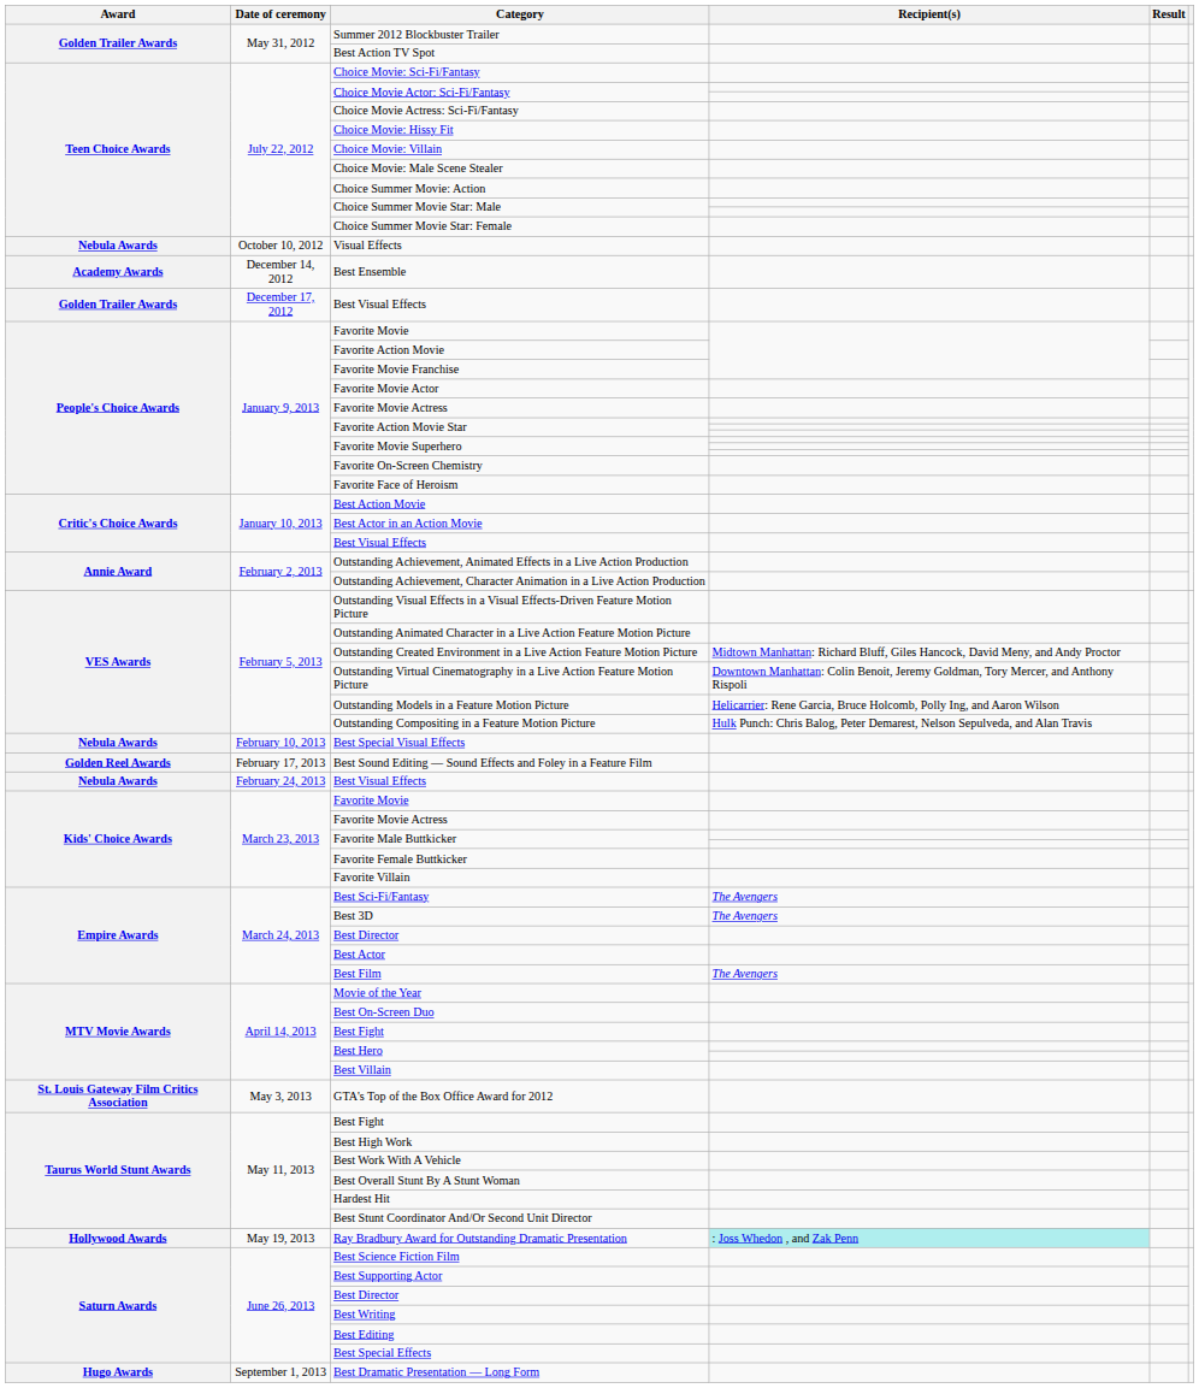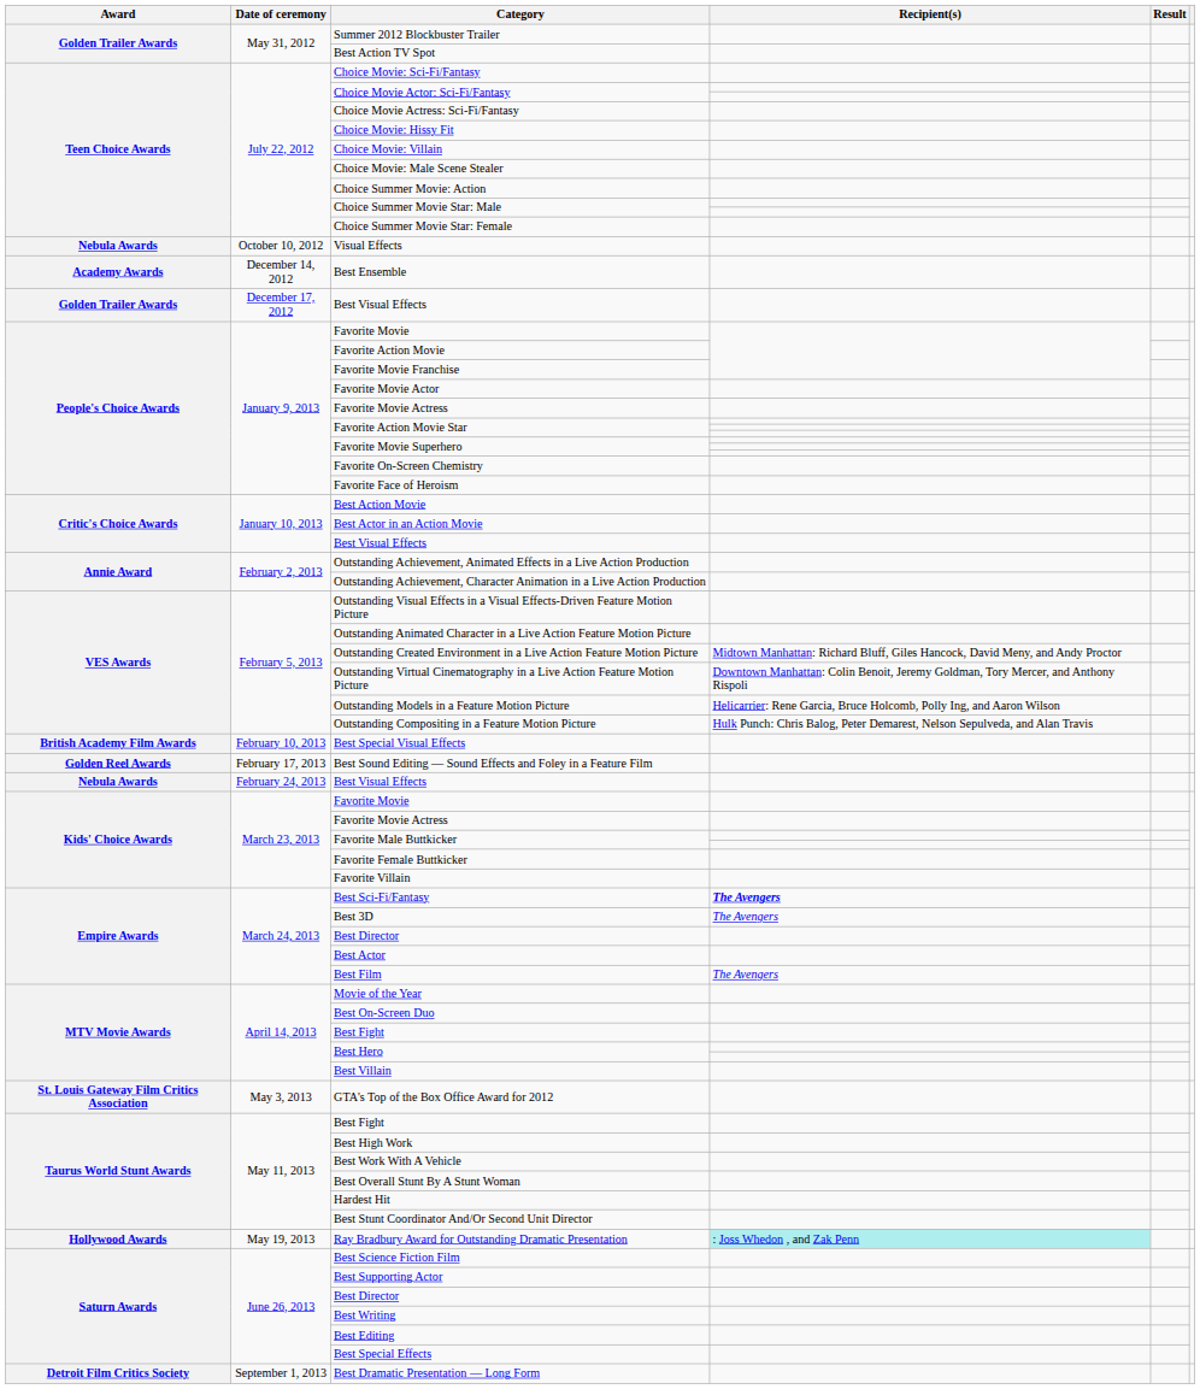 <table class="wikitable plainrowheaders sortable" style="width: 99%;">
 <tr>
 <th scope="col">Award</th>
 <th scope="col">Date of ceremony</th>
 <th scope="col">Category</th>
 <th scope="col">Recipient(s)</th>
 <th scope="col">Result</th>
 <th scope="col" class="unsortable"></th>
 </tr>
 <tr>
 <th scope="row" rowspan="2" style="text-align:center;"><a href='#'>Golden Trailer Awards</a></th>
 <td rowspan="2" style="text-align:center;">May 31, 2012</td>
 <td>Summer 2012 Blockbuster Trailer</td>
 <td></td>
 <td></td>
 <td rowspan="2" style="text-align:center;"><br></td>
 </tr>
 <tr>
 <td>Best Action TV Spot</td>
 <td></td>
 <td></td>
 </tr>
 <tr>
 <th scope="row" rowspan="11" style="text-align:center;"><a href='#'>Teen Choice Awards</a></th>
 <td rowspan="11" style="text-align:center;"><a href='#'>July 22, 2012</a></td>
 <td><a href='#'>Choice Movie: Sci-Fi/Fantasy</a></td>
 <td></td>
 <td></td>
 <td rowspan="11" style="text-align:center;"><br><br></td>
 </tr>
 <tr>
 <td rowspan=2><a href='#'>Choice Movie Actor: Sci-Fi/Fantasy</a></td>
 <td></td>
 <td></td>
 </tr>
 <tr>
 <td></td>
 <td></td>
 </tr>
 <tr>
 <td>Choice Movie Actress: Sci-Fi/Fantasy</td>
 <td></td>
 <td></td>
 </tr>
 <tr>
 <td><a href='#'>Choice Movie: Hissy Fit</a></td>
 <td></td>
 <td></td>
 </tr>
 <tr>
 <td><a href='#'>Choice Movie: Villain</a></td>
 <td></td>
 <td></td>
 </tr>
 <tr>
 <td>Choice Movie: Male Scene Stealer</td>
 <td></td>
 <td></td>
 </tr>
 <tr>
 <td>Choice Summer Movie: Action</td>
 <td></td>
 <td></td>
 </tr>
 <tr>
 <td rowspan=2>Choice Summer Movie Star: Male</td>
 <td></td>
 <td></td>
 </tr>
 <tr>
 <td> </td>
 <td></td>
 </tr>
 <tr>
 <td>Choice Summer Movie Star: Female</td>
 <td></td>
 <td></td>
 </tr>
 <tr>
 <th scope="row" style="text-align:center;"><a href='#'>Nebula Awards</a></th>
 <td style="text-align:center;">October 10, 2012</td>
 <td>Visual Effects</td>
 <td></td>
 <td></td>
 <td style="text-align:center;"></td>
 </tr>
 <tr>
 <th scope="row" style="text-align:center;"><a href='#'>Academy Awards</a></th>
 <td style="text-align:center;">December 14, 2012</td>
 <td>Best Ensemble</td>
 <td></td>
 <td></td>
 <td style="text-align:center;"></td>
 </tr>
 <tr>
 <th scope="row" style="text-align:center;"><a href='#'>Golden Trailer Awards</a></th>
 <td style="text-align:center;"><a href='#'>December 17, 2012</a></td>
 <td>Best Visual Effects</td>
 <td></td>
 <td></td>
 <td style="text-align:center;"></td>
 </tr>
 <tr>
 <th scope="row" rowspan="13" style="text-align:center;"><a href='#'>People's Choice Awards</a></th>
 <td rowspan="13" style="text-align:center;"><a href='#'>January 9, 2013</a></td>
 <td>Favorite Movie</td>
 <td rowspan=3></td>
 <td></td>
 <td rowspan="13" style="text-align:center;"></td>
 </tr>
 <tr>
 <td>Favorite Action Movie</td>
 <td></td>
 </tr>
 <tr>
 <td>Favorite Movie Franchise</td>
 <td></td>
 </tr>
 <tr>
 <td>Favorite Movie Actor</td>
 <td></td>
 <td></td>
 </tr>
 <tr>
 <td>Favorite Movie Actress</td>
 <td></td>
 <td></td>
 </tr>
 <tr>
 <td rowspan=3>Favorite Action Movie Star</td>
 <td></td>
 <td></td>
 </tr>
 <tr>
 <td> </td>
 <td></td>
 </tr>
 <tr>
 <td></td>
 <td></td>
 </tr>
 <tr>
 <td rowspan=3>Favorite Movie Superhero</td>
 <td></td>
 <td></td>
 </tr>
 <tr>
 <td></td>
 <td></td>
 </tr>
 <tr>
 <td></td>
 <td></td>
 </tr>
 <tr>
 <td>Favorite On-Screen Chemistry</td>
 <td></td>
 <td></td>
 </tr>
 <tr>
 <td>Favorite Face of Heroism</td>
 <td></td>
 <td></td>
 </tr>
 <tr>
 <th scope="row" rowspan="3" style="text-align:center;"><a href='#'>Critic's Choice Awards</a></th>
 <td rowspan="3" style="text-align:center;"><a href='#'>January 10, 2013</a></td>
 <td><a href='#'>Best Action Movie</a></td>
 <td></td>
 <td></td>
 <td rowspan="3" style="text-align:center;"></td>
 </tr>
 <tr>
 <td><a href='#'>Best Actor in an Action Movie</a></td>
 <td></td>
 <td></td>
 </tr>
 <tr>
 <td><a href='#'>Best Visual Effects</a></td>
 <td></td>
 <td></td>
 </tr>
 <tr>
 <th scope="row" rowspan="2" style="text-align:center;"><a href='#'>Annie Award</a></th>
 <td rowspan="2" style="text-align:center;"><a href='#'>February 2, 2013</a></td>
 <td>Outstanding Achievement, Animated Effects in a Live Action Production</td>
 <td></td>
 <td></td>
 <td rowspan="2" style="text-align:center;"></td>
 </tr>
 <tr>
 <td>Outstanding Achievement, Character Animation in a Live Action Production</td>
 <td></td>
 <td></td>
 </tr>
 <tr>
 <th scope="row" rowspan="6" style="text-align:center;"><a href='#'>VES Awards</a></th>
 <td rowspan="6" style="text-align:center;"><a href='#'>February 5, 2013</a></td>
 <td>Outstanding Visual Effects in a Visual Effects-Driven Feature Motion Picture</td>
 <td></td>
 <td></td>
 <td rowspan="6" style="text-align:center;"></td>
 </tr>
 <tr>
 <td>Outstanding Animated Character in a Live Action Feature Motion Picture</td>
 <td></td>
 <td></td>
 </tr>
 <tr>
 <td>Outstanding Created Environment in a Live Action Feature Motion Picture</td>
 <td><a href='#'>Midtown Manhattan</a>: Richard Bluff, Giles Hancock, David Meny, and Andy Proctor</td>
 <td></td>
 </tr>
 <tr>
 <td>Outstanding Virtual Cinematography in a Live Action Feature Motion Picture</td>
 <td><a href='#'>Downtown Manhattan</a>: Colin Benoit, Jeremy Goldman, Tory Mercer, and Anthony Rispoli</td>
 <td></td>
 </tr>
 <tr>
 <td>Outstanding Models in a Feature Motion Picture</td>
 <td><a href='#'>Helicarrier</a>: Rene Garcia, Bruce Holcomb, Polly Ing, and Aaron Wilson</td>
 <td></td>
 </tr>
 <tr>
 <td>Outstanding Compositing in a Feature Motion Picture</td>
 <td><a href='#'>Hulk</a> Punch: Chris Balog, Peter Demarest, Nelson Sepulveda, and Alan Travis</td>
 <td></td>
 </tr>
 <tr>
-<th scope="row" style="text-align:center;"><a href='#'>Nebula Awards</a></th>
+<th scope="row" style="text-align:center;"><a href='#'>British Academy Film Awards</a></th>
 <td style="text-align:center;"><a href='#'>February 10, 2013</a></td>
 <td><a href='#'>Best Special Visual Effects</a></td>
 <td></td>
 <td></td>
 <td style="text-align:center;"></td>
 </tr>
 <tr>
 <th scope="row" style="text-align:center;"><a href='#'>Golden Reel Awards</a></th>
 <td style="text-align:center;">February 17, 2013</td>
 <td>Best Sound Editing — Sound Effects and Foley in a Feature Film</td>
 <td></td>
 <td></td>
 <td style="text-align:center;"></td>
 </tr>
 <tr>
 <th scope="row" style="text-align:center;"><a href='#'>Nebula Awards</a></th>
 <td style="text-align:center;"><a href='#'>February 24, 2013</a></td>
 <td><a href='#'>Best Visual Effects</a></td>
 <td></td>
 <td></td>
 <td style="text-align:center;"></td>
 </tr>
 <tr>
 <th scope="row" rowspan="6" style="text-align:center;"><a href='#'>Kids' Choice Awards</a></th>
 <td rowspan="6" style="text-align:center;"><a href='#'>March 23, 2013</a></td>
 <td><a href='#'>Favorite Movie</a></td>
 <td></td>
 <td></td>
 <td rowspan="6" style="text-align:center;"></td>
 </tr>
 <tr>
 <td>Favorite Movie Actress</td>
 <td></td>
 <td></td>
 </tr>
 <tr>
 <td rowspan=2>Favorite Male Buttkicker</td>
 <td></td>
 <td></td>
 </tr>
 <tr>
 <td></td>
 <td></td>
 </tr>
 <tr>
 <td>Favorite Female Buttkicker</td>
 <td></td>
 <td></td>
 </tr>
 <tr>
 <td>Favorite Villain</td>
 <td></td>
 <td></td>
 </tr>
 <tr>
 <th scope="row" rowspan="5" style="text-align:center;"><a href='#'>Empire Awards</a></th>
 <td rowspan="5" style="text-align:center;"><a href='#'>March 24, 2013</a></td>
 <td><a href='#'>Best Sci-Fi/Fantasy</a></td>
-<td><em><a href='#'>The Avengers</a></em></td>
+<td><strong><em><a href='#'>The Avengers</a></em></strong></td>
 <td></td>
 <td rowspan="5" style="text-align:center;"></td>
 </tr>
 <tr>
 <td>Best 3D</td>
 <td><em><a href='#'>The Avengers</a></em></td>
 <td></td>
 </tr>
 <tr>
 <td><a href='#'>Best Director</a></td>
 <td></td>
 <td></td>
 </tr>
 <tr>
 <td><a href='#'>Best Actor</a></td>
 <td></td>
 <td></td>
 </tr>
 <tr>
 <td><a href='#'>Best Film</a></td>
 <td><em><a href='#'>The Avengers</a></em></td>
 <td></td>
 </tr>
 <tr>
 <th scope="row" rowspan="6" style="text-align:center;"><a href='#'>MTV Movie Awards</a></th>
 <td rowspan="6" style="text-align:center;"><a href='#'>April 14, 2013</a></td>
 <td><a href='#'>Movie of the Year</a></td>
 <td></td>
 <td></td>
 <td rowspan="6" style="text-align:center;"><br><br></td>
 </tr>
 <tr>
 <td><a href='#'>Best On-Screen Duo</a></td>
 <td></td>
 <td></td>
 </tr>
 <tr>
 <td><a href='#'>Best Fight</a></td>
 <td></td>
 <td></td>
 </tr>
 <tr>
 <td rowspan=2><a href='#'>Best Hero</a></td>
 <td></td>
 <td></td>
 </tr>
 <tr>
 <td></td>
 <td></td>
 </tr>
 <tr>
 <td><a href='#'>Best Villain</a></td>
 <td></td>
 <td></td>
 </tr>
 <tr>
 <th scope="row" style="text-align:center;"><a href='#'>St. Louis Gateway Film Critics Association</a></th>
 <td style="text-align:center;">May 3, 2013</td>
 <td>GTA's Top of the Box Office Award for 2012</td>
 <td></td>
 <td></td>
 <td style="text-align:center;"></td>
 </tr>
 <tr>
 <th scope="row" rowspan="6" style="text-align:center;"><a href='#'>Taurus World Stunt Awards</a></th>
 <td rowspan="6" style="text-align:center;">May 11, 2013</td>
 <td>Best Fight</td>
 <td></td>
 <td></td>
 <td rowspan="6" style="text-align:center;"></td>
 </tr>
 <tr>
 <td>Best High Work</td>
 <td></td>
 <td></td>
 </tr>
 <tr>
 <td>Best Work With A Vehicle</td>
 <td></td>
 <td></td>
 </tr>
 <tr>
 <td>Best Overall Stunt By A Stunt Woman</td>
 <td></td>
 <td></td>
 </tr>
 <tr>
 <td>Hardest Hit</td>
 <td></td>
 <td></td>
 </tr>
 <tr>
 <td>Best Stunt Coordinator And/Or Second Unit Director</td>
 <td></td>
 <td></td>
 </tr>
 <tr>
 <th scope="row" style="text-align:center;"><a href='#'>Hollywood Awards</a></th>
 <td style="text-align:center;">May 19, 2013</td>
 <td><a href='#'>Ray Bradbury Award for Outstanding Dramatic Presentation</a></td>
 <td style="background: paleturquoise;">: <a href='#'>Joss Whedon</a> , and <a href='#'>Zak Penn</a> </td>
 <td></td>
 <td style="text-align:center;"></td>
 </tr>
 <tr>
 <th scope="row" rowspan="6" style="text-align:center;"><a href='#'>Saturn Awards</a></th>
 <td rowspan="6" style="text-align:center;"><a href='#'>June 26, 2013</a></td>
 <td><a href='#'>Best Science Fiction Film</a></td>
 <td></td>
 <td></td>
 <td rowspan="6" style="text-align:center;"><br></td>
 </tr>
 <tr>
 <td><a href='#'>Best Supporting Actor</a></td>
 <td></td>
 <td></td>
 </tr>
 <tr>
 <td><a href='#'>Best Director</a></td>
 <td></td>
 <td></td>
 </tr>
 <tr>
 <td><a href='#'>Best Writing</a></td>
 <td></td>
 <td></td>
 </tr>
 <tr>
 <td><a href='#'>Best Editing</a></td>
 <td></td>
 <td></td>
 </tr>
 <tr>
 <td><a href='#'>Best Special Effects</a></td>
 <td></td>
 <td></td>
 </tr>
 <tr>
-<th scope="row" style="text-align:center;"><a href='#'>Hugo Awards</a></th>
+<th scope="row" style="text-align:center;"><a href='#'>Detroit Film Critics Society</a></th>
 <td style="text-align:center;">September 1, 2013</td>
 <td><a href='#'>Best Dramatic Presentation — Long Form</a></td>
 <td></td>
 <td></td>
 <td style="text-align:center;"></td>
 </tr>
 </table>
